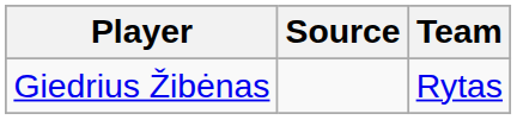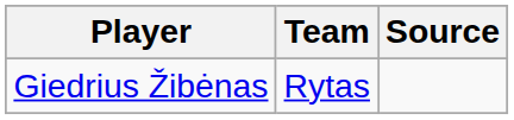 <table class="wikitable" style="text-align: center">
 <tr>
 <th align="center">Player</th>
+<th align="center">Team</th>
 <th align="center">Source</th>
-<th align="center">Team</th>
 </tr>
 <tr>
 <td align=center> <a href='#'>Giedrius Žibėnas</a></td>
+<td><a href='#'>Rytas</a></td>
 <td></td>
-<td><a href='#'>Rytas</a></td>
 </tr>
 </table>
